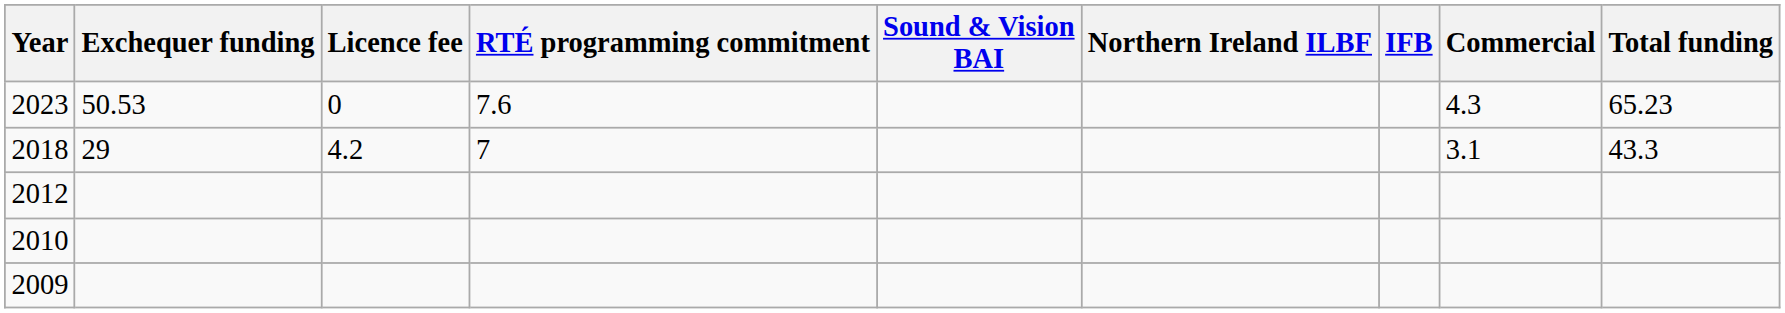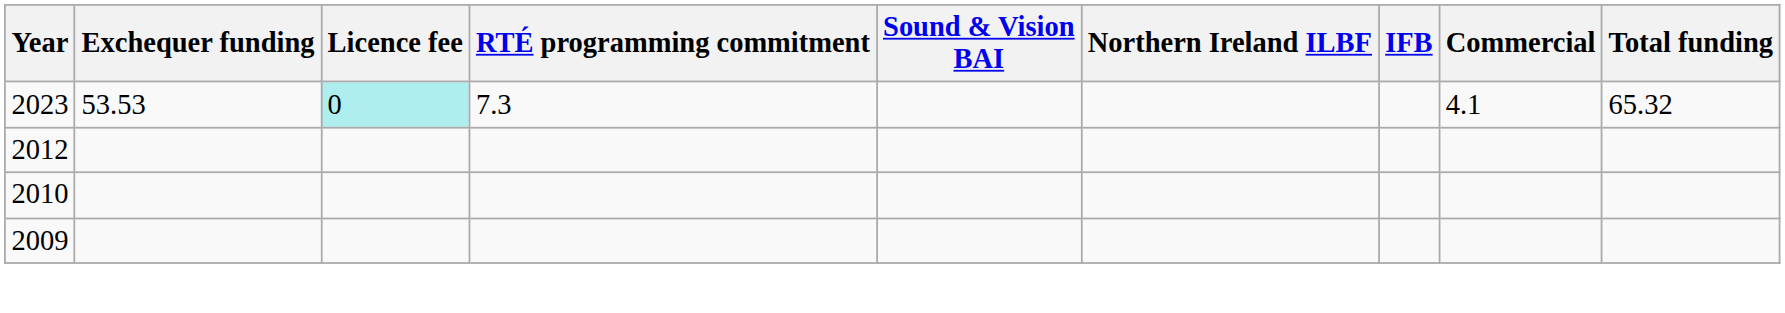 <table class="wikitable sortable">
 <tr>
 <th>Year</th>
 <th>Exchequer funding</th>
 <th>Licence fee</th>
 <th><a href='#'>RTÉ</a> programming commitment</th>
 <th><a href='#'>Sound & Vision</a> <br> <a href='#'>BAI</a></th>
 <th>Northern Ireland <a href='#'>ILBF</a></th>
 <th><a href='#'>IFB</a></th>
 <th>Commercial</th>
 <th>Total funding</th>
 </tr>
 <tr>
 <td>2023</td>
-<td>50.53</td>
-<td>0</td>
-<td>7.6</td>
+<td>53.53</td>
+<td style="background: paleturquoise;">0</td>
+<td>7.3</td>
 <td></td>
 <td></td>
 <td></td>
-<td>4.3</td>
-<td>65.23</td>
-</tr>
-<tr>
-<td>2018</td>
-<td>29</td>
-<td>4.2</td>
-<td>7</td>
-<td></td>
-<td></td>
-<td></td>
-<td>3.1</td>
-<td>43.3</td>
+<td>4.1</td>
+<td>65.32</td>
 </tr>
 <tr>
 <td>2012</td>
 <td></td>
 <td></td>
 <td></td>
 <td></td>
 <td></td>
 <td></td>
 <td></td>
 <td></td>
 </tr>
 <tr>
 <td>2010</td>
 <td></td>
 <td></td>
 <td></td>
 <td></td>
 <td></td>
 <td></td>
 <td></td>
 <td></td>
 </tr>
 <tr>
 <td>2009</td>
 <td></td>
 <td></td>
 <td></td>
 <td></td>
 <td></td>
 <td></td>
 <td></td>
 <td></td>
 </tr>
 </table>
